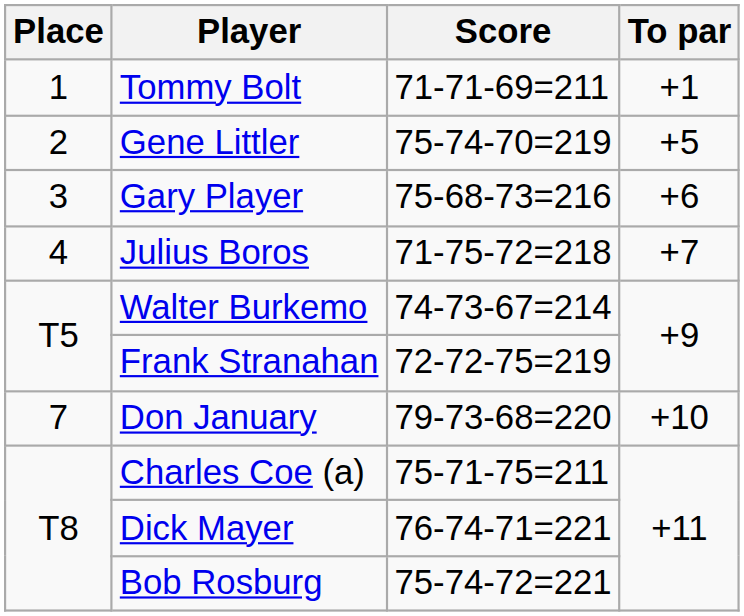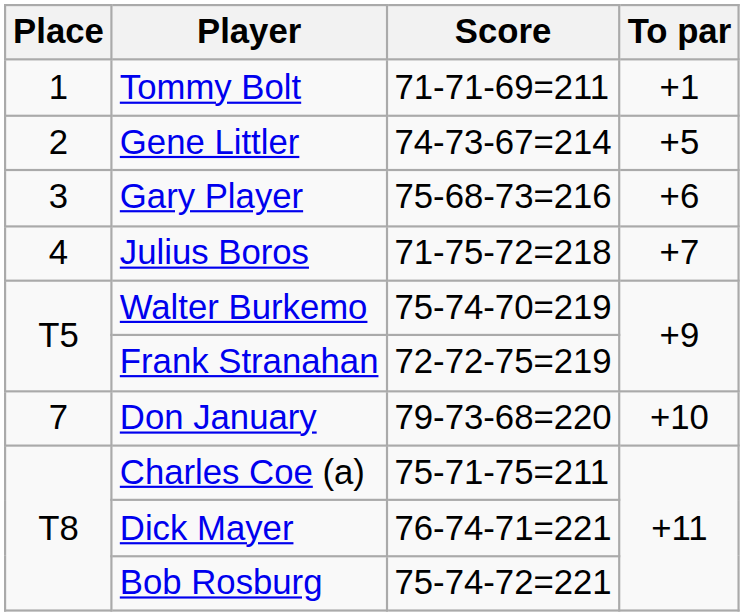 <table class=wikitable>
 <tr>
 <th>Place</th>
 <th>Player</th>
 <th>Score</th>
 <th>To par</th>
 </tr>
 <tr>
 <td align=center>1</td>
 <td> <a href='#'>Tommy Bolt</a></td>
 <td>71-71-69=211</td>
 <td align=center>+1</td>
 </tr>
 <tr>
 <td align=center>2</td>
 <td> <a href='#'>Gene Littler</a></td>
-<td>75-74-70=219</td>
+<td>74-73-67=214</td>
 <td align=center>+5</td>
 </tr>
 <tr>
 <td align=center>3</td>
 <td> <a href='#'>Gary Player</a></td>
 <td>75-68-73=216</td>
 <td align=center>+6</td>
 </tr>
 <tr>
 <td align=center>4</td>
 <td> <a href='#'>Julius Boros</a></td>
 <td>71-75-72=218</td>
 <td align=center>+7</td>
 </tr>
 <tr>
 <td rowspan=2 align=center>T5</td>
 <td> <a href='#'>Walter Burkemo</a></td>
-<td>74-73-67=214</td>
+<td>75-74-70=219</td>
 <td rowspan=2 align=center>+9</td>
 </tr>
 <tr>
 <td> <a href='#'>Frank Stranahan</a></td>
 <td>72-72-75=219</td>
 </tr>
 <tr>
 <td align=center>7</td>
 <td> <a href='#'>Don January</a></td>
 <td>79-73-68=220</td>
 <td align=center>+10</td>
 </tr>
 <tr>
 <td rowspan=3 align=center>T8</td>
 <td> <a href='#'>Charles Coe</a> (a)</td>
 <td>75-71-75=211</td>
 <td rowspan=3 align=center>+11</td>
 </tr>
 <tr>
 <td> <a href='#'>Dick Mayer</a></td>
 <td>76-74-71=221</td>
 </tr>
 <tr>
 <td> <a href='#'>Bob Rosburg</a></td>
 <td>75-74-72=221</td>
 </tr>
 </table>
